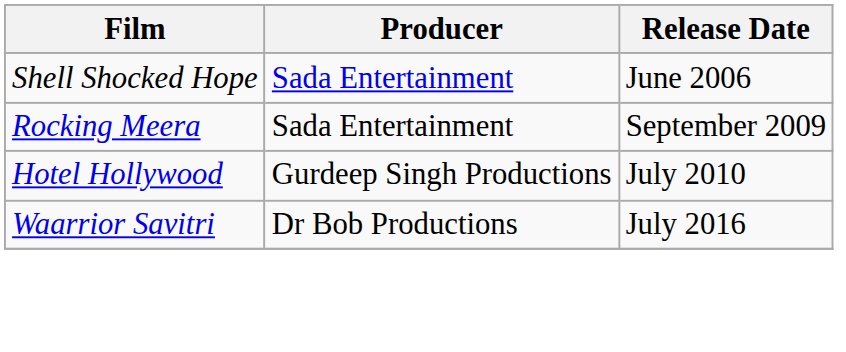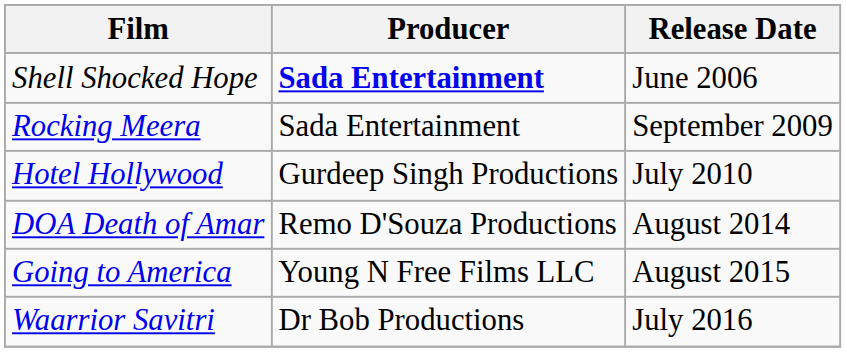 <table class="wikitable">
 <tr>
 <th>Film</th>
 <th>Producer</th>
 <th>Release Date</th>
 </tr>
 <tr>
 <td><em>Shell Shocked Hope</em></td>
-<td><a href='#'>Sada Entertainment</a></td>
+<td><strong><a href='#'>Sada Entertainment</a></strong></td>
 <td>June 2006</td>
 </tr>
 <tr>
 <td><em><a href='#'>Rocking Meera</a></em></td>
 <td>Sada Entertainment</td>
 <td>September 2009</td>
 </tr>
 <tr>
 <td><em><a href='#'>Hotel Hollywood</a></em></td>
 <td>Gurdeep Singh Productions</td>
 <td>July 2010</td>
 </tr>
 <tr>
+<td><em><a href='#'>DOA Death of Amar</a></em></td>
+<td>Remo D'Souza Productions</td>
+<td>August 2014</td>
+</tr>
+<tr>
+<td><em><a href='#'>Going to America</a></em></td>
+<td>Young N Free Films LLC</td>
+<td>August 2015</td>
+</tr>
+<tr>
 <td><em><a href='#'>Waarrior Savitri</a></em></td>
 <td>Dr Bob Productions</td>
 <td>July 2016</td>
 </tr>
 <tr>
 </tr>
 </table>
